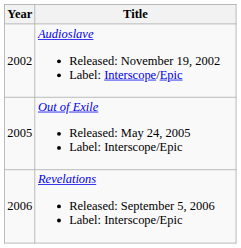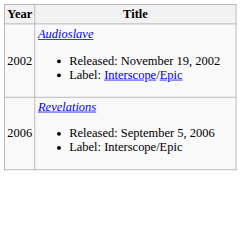 <table class="wikitable">
 <tr>
 <th>Year</th>
 <th style="width:250px;">Title</th>
 </tr>
 <tr>
 <td>2002</td>
 <td><em><a href='#'>Audioslave</a></em><br><ul><li>Released: November 19, 2002</li><li>Label: <a href='#'>Interscope</a>/<a href='#'>Epic</a></li></ul></td>
 </tr>
 <tr>
-<td>2005</td>
-<td><em><a href='#'>Out of Exile</a></em><br><ul><li>Released: May 24, 2005</li><li>Label: Interscope/Epic</li></ul></td>
-</tr>
-<tr>
 <td>2006</td>
 <td><em><a href='#'>Revelations</a></em><br><ul><li>Released: September 5, 2006</li><li>Label: Interscope/Epic</li></ul></td>
 </tr>
 </table>
